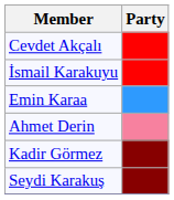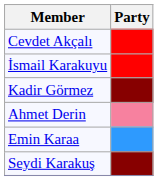 <table class=wikitable style="border:1px solid #8888aa; background-color:#f7f8ff; padding:0px; font-size:90%;">
 <tr>
 <th>Member</th>
 <th>Party</th>
 </tr>
 <tr>
 <td><a href='#'>Cevdet Akçalı</a></td>
 <td style="background: #ff0000"></td>
 </tr>
 <tr>
 <td><a href='#'>İsmail Karakuyu</a></td>
 <td style="background: #ff0000"></td>
 </tr>
 <tr>
-<td><a href='#'>Emin Karaa</a></td>
-<td style="background: #2E9AFE"></td>
+<td><a href='#'>Kadir Görmez</a></td>
+<td style="background: #870000"></td>
 </tr>
 <tr>
 <td><a href='#'>Ahmet Derin</a></td>
 <td style="background: #F7819F"></td>
 </tr>
 <tr>
-<td><a href='#'>Kadir Görmez</a></td>
-<td style="background: #870000"></td>
+<td><a href='#'>Emin Karaa</a></td>
+<td style="background: #2E9AFE"></td>
 </tr>
 <tr>
 <td><a href='#'>Seydi Karakuş</a></td>
 <td style="background: #870000"></td>
 </tr>
 <tr>
 </tr>
 </table>
